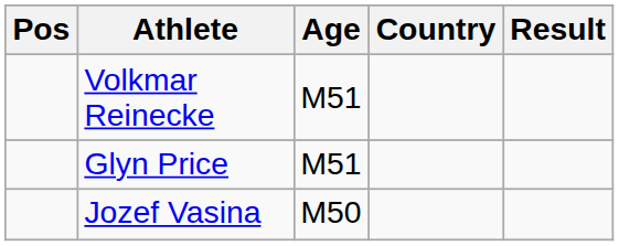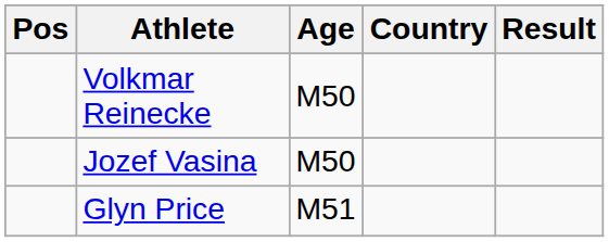 <table class="wikitable"  style="text-align:center; width:50%;">
 <tr>
 <th>Pos</th>
 <th>Athlete</th>
 <th>Age</th>
 <th>Country</th>
 <th>Result</th>
 </tr>
 <tr>
 <td align=center></td>
 <td align=left><a href='#'>Volkmar Reinecke</a></td>
-<td align=left>M51</td>
+<td align=left>M50</td>
+<td align=left></td>
+<td></td>
+</tr>
+<tr>
+<td align=center></td>
+<td align=left><a href='#'>Jozef Vasina</a></td>
+<td align=left>M50</td>
 <td align=left></td>
 <td></td>
 </tr>
 <tr>
 <td align=center></td>
 <td align=left><a href='#'>Glyn Price</a></td>
 <td align=left>M51</td>
 <td align=left></td>
 <td></td>
 </tr>
-<tr>
-<td align=center></td>
-<td align=left><a href='#'>Jozef Vasina</a></td>
-<td align=left>M50</td>
-<td align=left></td>
-<td></td>
-</tr>
 </table>
